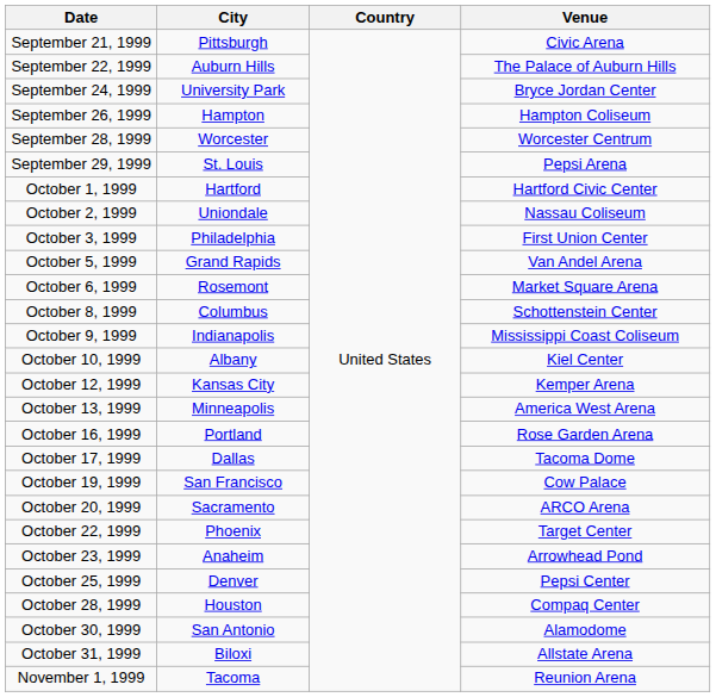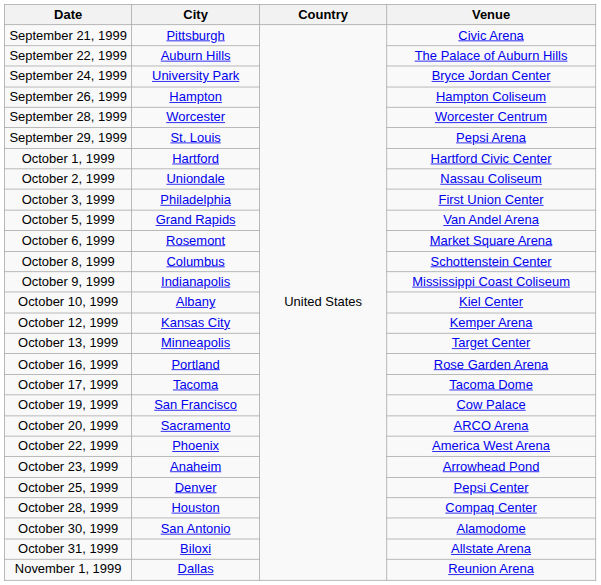 <table class="wikitable" style="text-align:center;">
 <tr>
 <th width="150">Date</th>
 <th width="150">City</th>
 <th width="150">Country</th>
 <th width="250">Venue</th>
 </tr>
 <tr>
 <td>September 21, 1999</td>
 <td><a href='#'>Pittsburgh</a></td>
 <td rowspan="27">United States</td>
 <td><a href='#'>Civic Arena</a></td>
 </tr>
 <tr>
 <td>September 22, 1999</td>
 <td><a href='#'>Auburn Hills</a></td>
 <td><a href='#'>The Palace of Auburn Hills</a></td>
 </tr>
 <tr>
 <td>September 24, 1999</td>
 <td><a href='#'>University Park</a></td>
 <td><a href='#'>Bryce Jordan Center</a></td>
 </tr>
 <tr>
 <td>September 26, 1999</td>
 <td><a href='#'>Hampton</a></td>
 <td><a href='#'>Hampton Coliseum</a></td>
 </tr>
 <tr>
 <td>September 28, 1999</td>
 <td><a href='#'>Worcester</a></td>
 <td><a href='#'>Worcester Centrum</a></td>
 </tr>
 <tr>
 <td>September 29, 1999</td>
 <td><a href='#'>St. Louis</a></td>
 <td><a href='#'>Pepsi Arena</a></td>
 </tr>
 <tr>
 <td>October 1, 1999</td>
 <td><a href='#'>Hartford</a></td>
 <td><a href='#'>Hartford Civic Center</a></td>
 </tr>
 <tr>
 <td>October 2, 1999</td>
 <td><a href='#'>Uniondale</a></td>
 <td><a href='#'>Nassau Coliseum</a></td>
 </tr>
 <tr>
 <td>October 3, 1999</td>
 <td><a href='#'>Philadelphia</a></td>
 <td><a href='#'>First Union Center</a></td>
 </tr>
 <tr>
 <td>October 5, 1999</td>
 <td><a href='#'>Grand Rapids</a></td>
 <td><a href='#'>Van Andel Arena</a></td>
 </tr>
 <tr>
 <td>October 6, 1999</td>
 <td><a href='#'>Rosemont</a></td>
 <td><a href='#'>Market Square Arena</a></td>
 </tr>
 <tr>
 <td>October 8, 1999</td>
 <td><a href='#'>Columbus</a></td>
 <td><a href='#'>Schottenstein Center</a></td>
 </tr>
 <tr>
 <td>October 9, 1999</td>
 <td><a href='#'>Indianapolis</a></td>
 <td><a href='#'>Mississippi Coast Coliseum</a></td>
 </tr>
 <tr>
 <td>October 10, 1999</td>
 <td><a href='#'>Albany</a></td>
 <td><a href='#'>Kiel Center</a></td>
 </tr>
 <tr>
 <td>October 12, 1999</td>
 <td><a href='#'>Kansas City</a></td>
 <td><a href='#'>Kemper Arena</a></td>
 </tr>
 <tr>
 <td>October 13, 1999</td>
 <td><a href='#'>Minneapolis</a></td>
-<td><a href='#'>America West Arena</a></td>
+<td><a href='#'>Target Center</a></td>
 </tr>
 <tr>
 <td>October 16, 1999</td>
 <td><a href='#'>Portland</a></td>
 <td><a href='#'>Rose Garden Arena</a></td>
 </tr>
 <tr>
 <td>October 17, 1999</td>
-<td><a href='#'>Dallas</a></td>
+<td><a href='#'>Tacoma</a></td>
 <td><a href='#'>Tacoma Dome</a></td>
 </tr>
 <tr>
 <td>October 19, 1999</td>
 <td><a href='#'>San Francisco</a></td>
 <td><a href='#'>Cow Palace</a></td>
 </tr>
 <tr>
 <td>October 20, 1999</td>
 <td><a href='#'>Sacramento</a></td>
 <td><a href='#'>ARCO Arena</a></td>
 </tr>
 <tr>
 <td>October 22, 1999</td>
 <td><a href='#'>Phoenix</a></td>
-<td><a href='#'>Target Center</a></td>
+<td><a href='#'>America West Arena</a></td>
 </tr>
 <tr>
 <td>October 23, 1999</td>
 <td><a href='#'>Anaheim</a></td>
 <td><a href='#'>Arrowhead Pond</a></td>
 </tr>
 <tr>
 <td>October 25, 1999</td>
 <td><a href='#'>Denver</a></td>
 <td><a href='#'>Pepsi Center</a></td>
 </tr>
 <tr>
 <td>October 28, 1999</td>
 <td><a href='#'>Houston</a></td>
 <td><a href='#'>Compaq Center</a></td>
 </tr>
 <tr>
 <td>October 30, 1999</td>
 <td><a href='#'>San Antonio</a></td>
 <td><a href='#'>Alamodome</a></td>
 </tr>
 <tr>
 <td>October 31, 1999</td>
 <td><a href='#'>Biloxi</a></td>
 <td><a href='#'>Allstate Arena</a></td>
 </tr>
 <tr>
 <td>November 1, 1999</td>
-<td><a href='#'>Tacoma</a></td>
+<td><a href='#'>Dallas</a></td>
 <td><a href='#'>Reunion Arena</a></td>
 </tr>
 </table>
